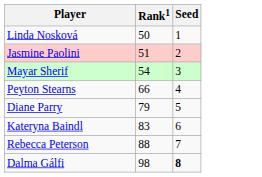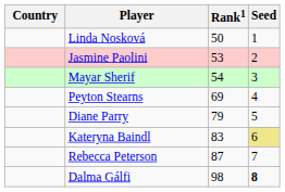 <table class="sortable wikitable">
 <tr>
+<th width="70">Country</th>
 <th width="175">Player</th>
 <th>Rank<sup>1</sup></th>
 <th>Seed</th>
 </tr>
 <tr>
+<td></td>
 <td><a href='#'>Linda Nosková</a></td>
 <td>50</td>
 <td>1</td>
 </tr>
 <tr style="background:#fcc;">
+<td></td>
 <td><a href='#'>Jasmine Paolini</a></td>
-<td>51</td>
+<td>53</td>
 <td>2</td>
 </tr>
 <tr style="background:#cfc;">
+<td></td>
 <td><a href='#'>Mayar Sherif</a></td>
 <td>54</td>
 <td>3</td>
 </tr>
 <tr>
+<td></td>
 <td><a href='#'>Peyton Stearns</a></td>
-<td>66</td>
+<td>69</td>
 <td>4</td>
 </tr>
 <tr>
+<td></td>
 <td><a href='#'>Diane Parry</a></td>
 <td>79</td>
 <td>5</td>
 </tr>
 <tr>
+<td></td>
 <td><a href='#'>Kateryna Baindl</a></td>
 <td>83</td>
-<td>6</td>
+<td style="background: khaki;">6</td>
 </tr>
 <tr>
+<td></td>
 <td><a href='#'>Rebecca Peterson</a></td>
-<td>88</td>
+<td>87</td>
 <td>7</td>
 </tr>
 <tr>
+<td></td>
 <td><a href='#'>Dalma Gálfi</a></td>
 <td>98</td>
 <td><strong>8</strong></td>
 </tr>
 </table>
